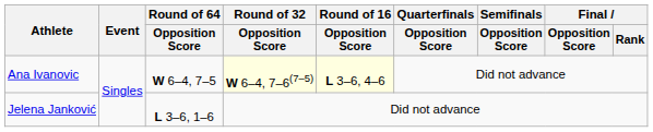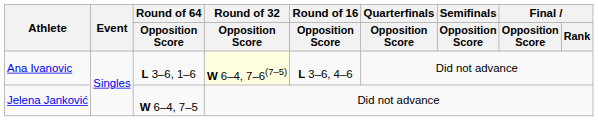 <table class=wikitable style="font-size:90%">
 <tr>
 <th rowspan="2">Athlete</th>
 <th rowspan="2">Event</th>
 <th>Round of 64</th>
 <th>Round of 32</th>
 <th>Round of 16</th>
 <th>Quarterfinals</th>
 <th>Semifinals</th>
 <th colspan=2>Final / </th>
 </tr>
 <tr style="font-size:95%">
 <th>Opposition<br>Score</th>
 <th>Opposition<br>Score</th>
 <th>Opposition<br>Score</th>
 <th>Opposition<br>Score</th>
 <th>Opposition<br>Score</th>
 <th>Opposition<br>Score</th>
 <th>Rank</th>
 </tr>
 <tr align=center>
 <td align=left><a href='#'>Ana Ivanovic</a></td>
 <td rowspan=2 align=left><a href='#'>Singles</a></td>
-<td><br><strong>W</strong> 6–4, 7–5</td>
+<td><br><strong>L</strong> 3–6, 1–6</td>
 <td style="background: lightyellow;"><br><strong>W</strong> 6–4, 7–6<sup>(7–5)</sup></td>
-<td style="background: lightyellow;"><br><strong>L</strong> 3–6, 4–6</td>
+<td><br><strong>L</strong> 3–6, 4–6</td>
 <td colspan=4>Did not advance</td>
 </tr>
 <tr align=center>
 <td align=left><a href='#'>Jelena Janković</a></td>
-<td><br><strong>L</strong> 3–6, 1–6</td>
+<td><br><strong>W</strong> 6–4, 7–5</td>
 <td colspan=6>Did not advance</td>
 </tr>
 </table>
